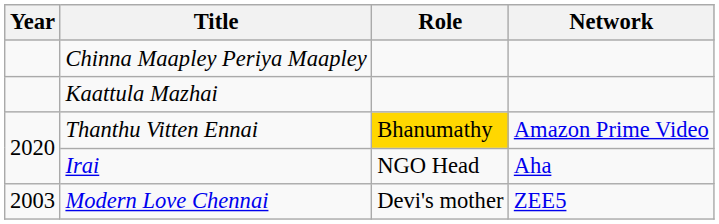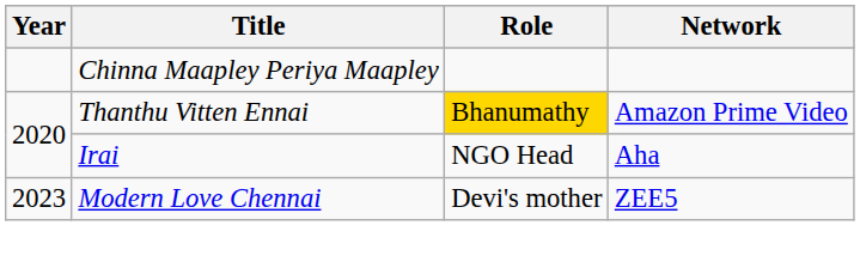 <table class="wikitable sortable">
 <tr style="background:#ccc; text-align:center;">
 <th>Year</th>
 <th>Title</th>
 <th>Role</th>
 <th>Network</th>
 </tr>
 <tr>
 <td></td>
 <td><em>Chinna Maapley Periya Maapley</em></td>
-<td></td>
-<td></td>
-</tr>
-<tr>
-<td></td>
-<td><em>Kaattula Mazhai</em></td>
 <td></td>
 <td></td>
 </tr>
 <tr>
 <td rowspan="2">2020</td>
 <td><em>Thanthu Vitten Ennai</em></td>
 <td style="background: gold;">Bhanumathy</td>
 <td><a href='#'>Amazon Prime Video</a></td>
 </tr>
 <tr>
 <td><em><a href='#'>Irai</a></em></td>
 <td>NGO Head</td>
 <td><a href='#'>Aha</a></td>
 </tr>
 <tr>
-<td>2003</td>
+<td>2023</td>
 <td><em><a href='#'>Modern Love Chennai</a></em></td>
 <td>Devi's mother</td>
 <td><a href='#'>ZEE5</a></td>
 </tr>
 </table>
